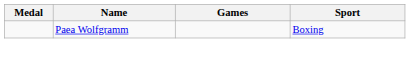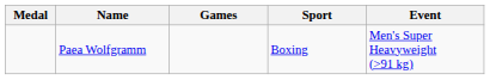 <table class="wikitable sortable">
 <tr>
 <th style="width:5em">Medal</th>
 <th style="width:15em">Name</th>
 <th style="width:15em">Games</th>
 <th style="width:15em">Sport</th>
+<th style="width:15em">Event</th>
 </tr>
 <tr>
 <td></td>
 <td><a href='#'>Paea Wolfgramm</a></td>
 <td></td>
 <td> <a href='#'>Boxing</a></td>
+<td><a href='#'>Men's Super Heavyweight (>91 kg)</a></td>
 </tr>
 </table>
